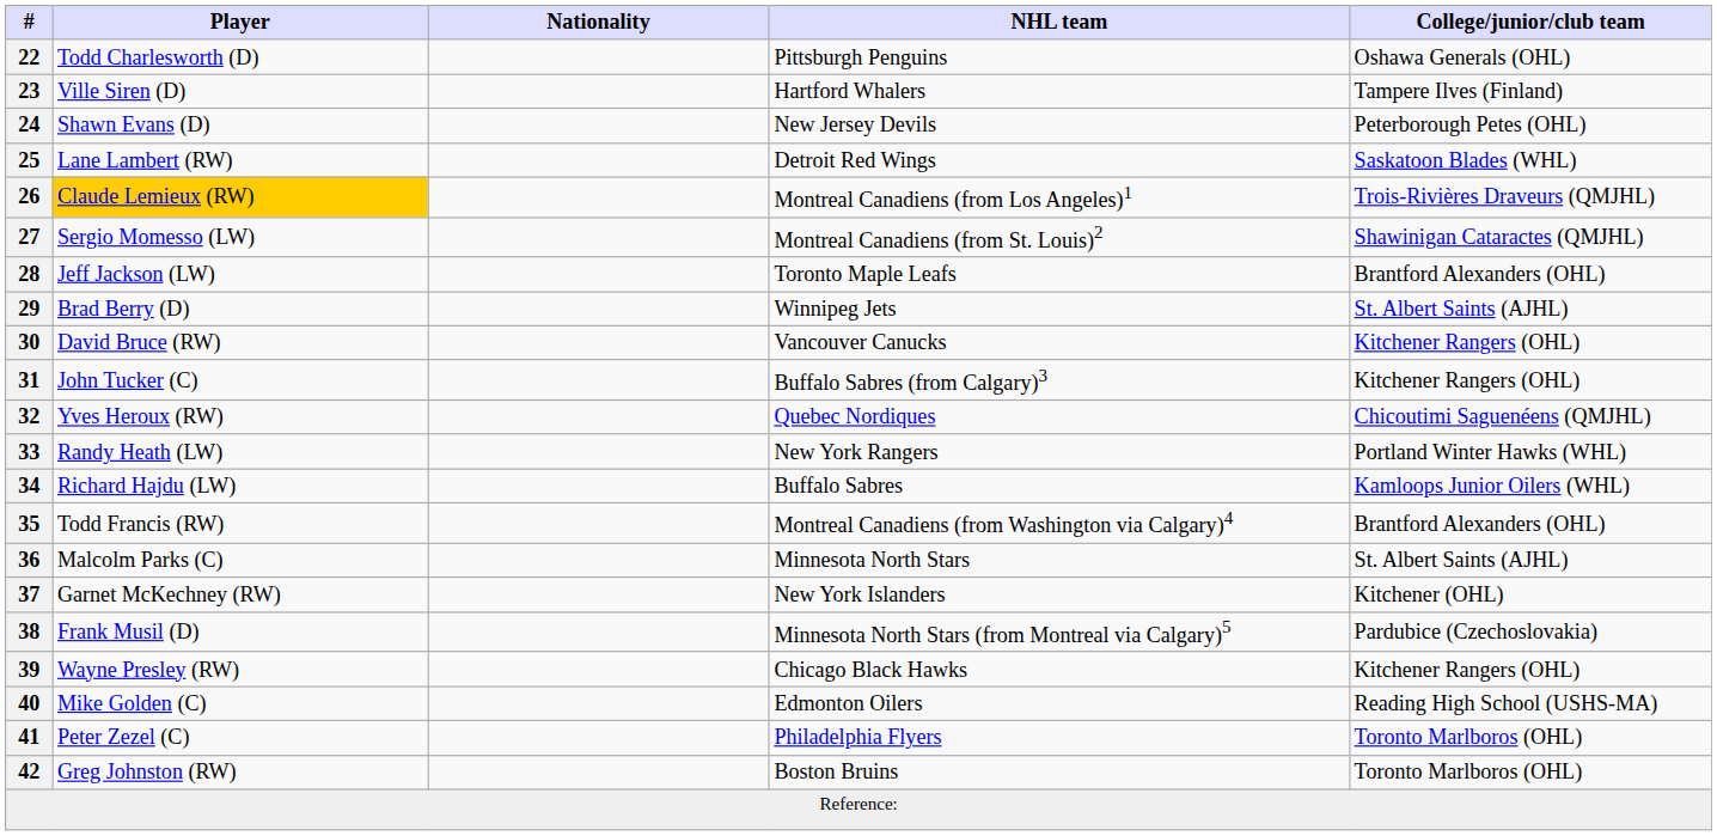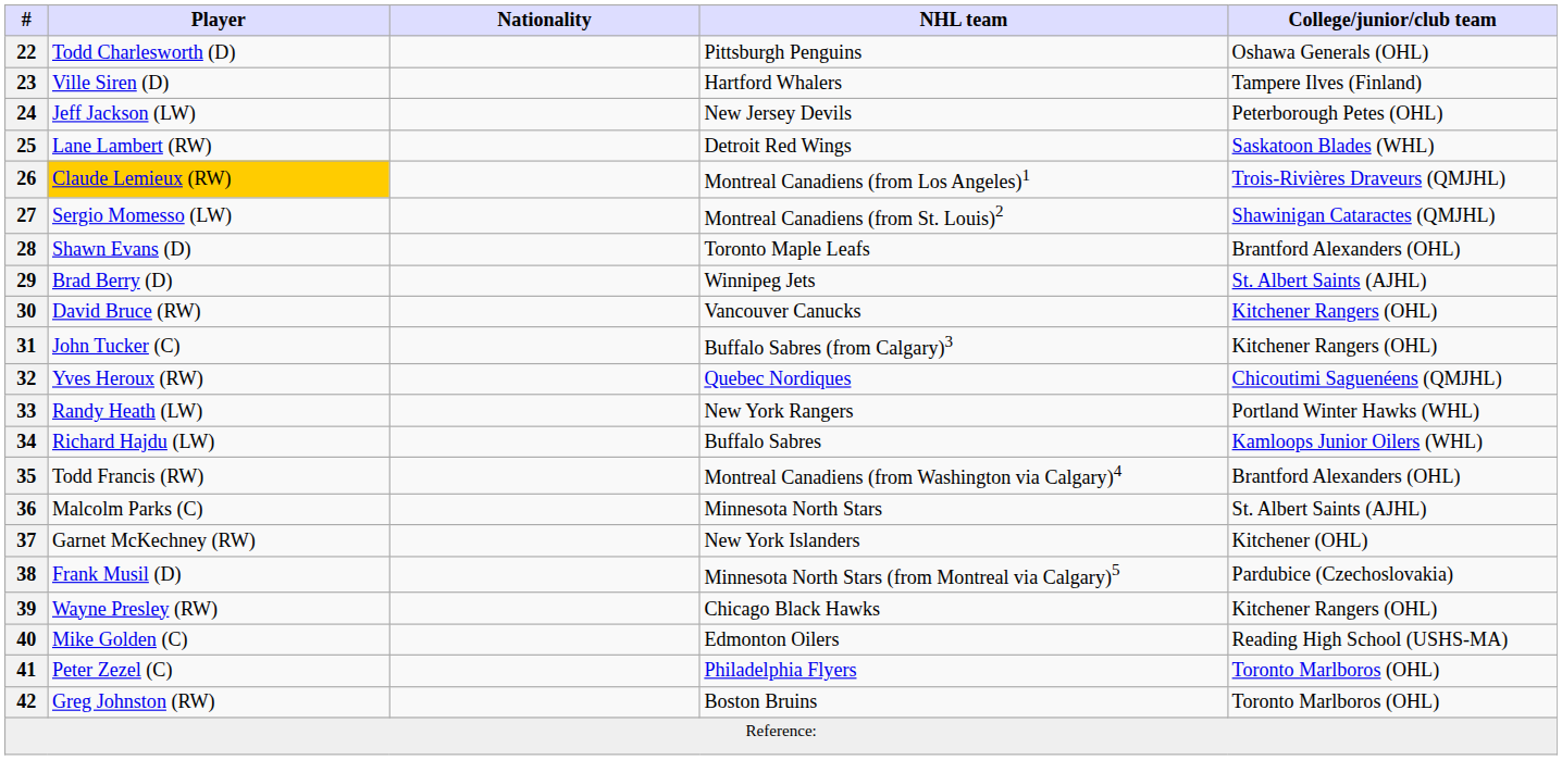 <table class="wikitable" style="width: 100%">
 <tr>
 <th style="background:#ddf; width:2.75%;">#</th>
 <th style="background:#ddf; width:22.0%;">Player</th>
 <th style="background:#ddf; width:20.0%;">Nationality</th>
 <th style="background:#ddf; width:34.0%;">NHL team</th>
 <th style="background:#ddf; width:100.0%;">College/junior/club team</th>
 </tr>
 <tr>
 <th>22</th>
 <td><a href='#'>Todd Charlesworth</a> (D)</td>
 <td></td>
 <td>Pittsburgh Penguins</td>
 <td>Oshawa Generals (OHL)</td>
 </tr>
 <tr>
 <th>23</th>
 <td><a href='#'>Ville Siren</a> (D)</td>
 <td></td>
 <td>Hartford Whalers</td>
 <td>Tampere Ilves (Finland)</td>
 </tr>
 <tr>
 <th>24</th>
-<td><a href='#'>Shawn Evans</a> (D)</td>
+<td><a href='#'>Jeff Jackson</a> (LW)</td>
 <td></td>
 <td>New Jersey Devils</td>
 <td>Peterborough Petes (OHL)</td>
 </tr>
 <tr>
 <th>25</th>
 <td><a href='#'>Lane Lambert</a> (RW)</td>
 <td></td>
 <td>Detroit Red Wings</td>
 <td><a href='#'>Saskatoon Blades</a> (WHL)</td>
 </tr>
 <tr>
 <th>26</th>
 <td style="background:#fc0;"><a href='#'>Claude Lemieux</a> (RW)</td>
 <td></td>
 <td>Montreal Canadiens (from Los Angeles)<sup>1</sup></td>
 <td><a href='#'>Trois-Rivières Draveurs</a> (QMJHL)</td>
 </tr>
 <tr>
 <th>27</th>
 <td><a href='#'>Sergio Momesso</a> (LW)</td>
 <td></td>
 <td>Montreal Canadiens (from St. Louis)<sup>2</sup></td>
 <td><a href='#'>Shawinigan Cataractes</a> (QMJHL)</td>
 </tr>
 <tr>
 <th>28</th>
-<td><a href='#'>Jeff Jackson</a> (LW)</td>
+<td><a href='#'>Shawn Evans</a> (D)</td>
 <td></td>
 <td>Toronto Maple Leafs</td>
 <td>Brantford Alexanders (OHL)</td>
 </tr>
 <tr>
 <th>29</th>
 <td><a href='#'>Brad Berry</a> (D)</td>
 <td></td>
 <td>Winnipeg Jets</td>
 <td><a href='#'>St. Albert Saints</a> (AJHL)</td>
 </tr>
 <tr>
 <th>30</th>
 <td><a href='#'>David Bruce</a> (RW)</td>
 <td></td>
 <td>Vancouver Canucks</td>
 <td><a href='#'>Kitchener Rangers</a> (OHL)</td>
 </tr>
 <tr>
 <th>31</th>
 <td><a href='#'>John Tucker</a> (C)</td>
 <td></td>
 <td>Buffalo Sabres (from Calgary)<sup>3</sup></td>
 <td>Kitchener Rangers (OHL)</td>
 </tr>
 <tr>
 <th>32</th>
 <td><a href='#'>Yves Heroux</a> (RW)</td>
 <td></td>
 <td><a href='#'>Quebec Nordiques</a></td>
 <td><a href='#'>Chicoutimi Saguenéens</a> (QMJHL)</td>
 </tr>
 <tr>
 <th>33</th>
 <td><a href='#'>Randy Heath</a> (LW)</td>
 <td></td>
 <td>New York Rangers</td>
 <td>Portland Winter Hawks (WHL)</td>
 </tr>
 <tr>
 <th>34</th>
 <td><a href='#'>Richard Hajdu</a> (LW)</td>
 <td></td>
 <td>Buffalo Sabres</td>
 <td><a href='#'>Kamloops Junior Oilers</a> (WHL)</td>
 </tr>
 <tr>
 <th>35</th>
 <td>Todd Francis (RW)</td>
 <td></td>
 <td>Montreal Canadiens (from Washington via Calgary)<sup>4</sup></td>
 <td>Brantford Alexanders (OHL)</td>
 </tr>
 <tr>
 <th>36</th>
 <td>Malcolm Parks (C)</td>
 <td></td>
 <td>Minnesota North Stars</td>
 <td>St. Albert Saints (AJHL)</td>
 </tr>
 <tr>
 <th>37</th>
 <td>Garnet McKechney (RW)</td>
 <td></td>
 <td>New York Islanders</td>
 <td>Kitchener (OHL)</td>
 </tr>
 <tr>
 <th>38</th>
 <td><a href='#'>Frank Musil</a> (D)</td>
 <td></td>
 <td>Minnesota North Stars (from Montreal via Calgary)<sup>5</sup></td>
 <td>Pardubice (Czechoslovakia)</td>
 </tr>
 <tr>
 <th>39</th>
 <td><a href='#'>Wayne Presley</a> (RW)</td>
 <td></td>
 <td>Chicago Black Hawks</td>
 <td>Kitchener Rangers (OHL)</td>
 </tr>
 <tr>
 <th>40</th>
 <td><a href='#'>Mike Golden</a> (C)</td>
 <td></td>
 <td>Edmonton Oilers</td>
 <td>Reading High School (USHS-MA)</td>
 </tr>
 <tr>
 <th>41</th>
 <td><a href='#'>Peter Zezel</a> (C)</td>
 <td></td>
 <td><a href='#'>Philadelphia Flyers</a></td>
 <td><a href='#'>Toronto Marlboros</a> (OHL)</td>
 </tr>
 <tr>
 <th>42</th>
 <td><a href='#'>Greg Johnston</a> (RW)</td>
 <td></td>
 <td>Boston Bruins</td>
 <td>Toronto Marlboros (OHL)</td>
 </tr>
 <tr>
 <td colspan="6" style="text-align:center; background:#efefef;"><sup>Reference:  </sup></td>
 </tr>
 </table>
